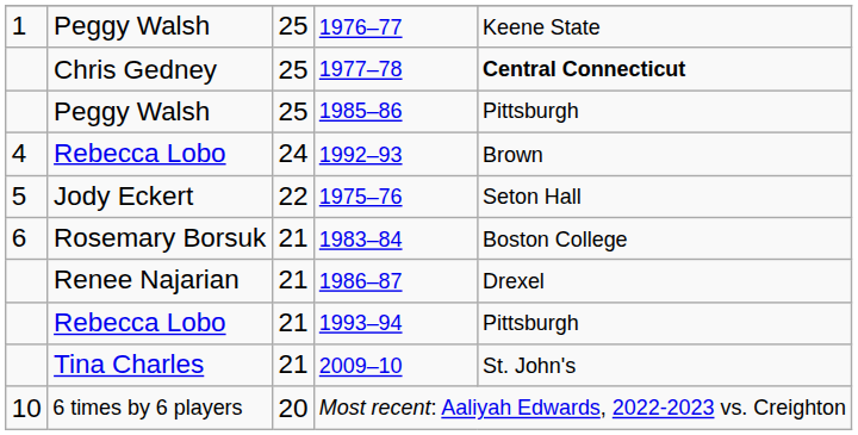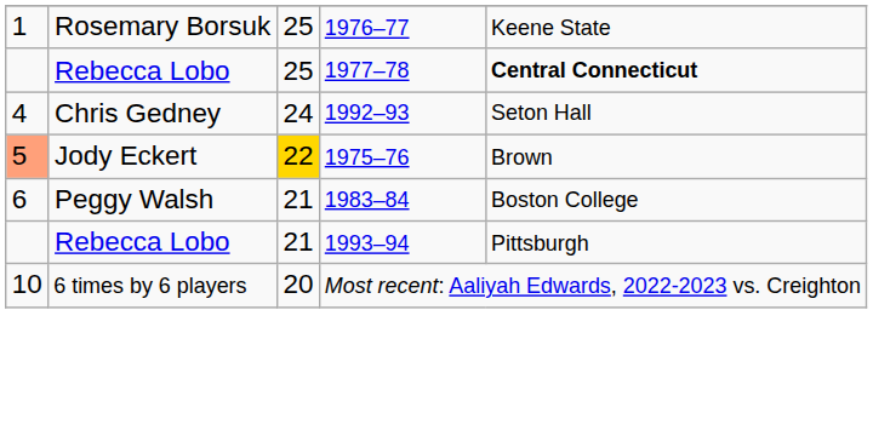 <table class="wikitable">
 <tr>
 </tr>
 <tr>
 <td>1</td>
-<td>Peggy Walsh</td>
+<td>Rosemary Borsuk</td>
 <td>25</td>
 <td style="font-size:80%;"><a href='#'>1976–77</a></td>
 <td style="font-size:80%;">Keene State</td>
 </tr>
 <tr>
 <td></td>
-<td>Chris Gedney</td>
+<td><a href='#'>Rebecca Lobo</a></td>
 <td>25</td>
 <td style="font-size:80%;"><a href='#'>1977–78</a></td>
 <td style="font-size:80%;"><strong>Central Connecticut</strong></td>
 </tr>
 <tr>
-<td></td>
-<td>Peggy Walsh</td>
-<td>25</td>
-<td style="font-size:80%;"><a href='#'>1985–86</a></td>
-<td style="font-size:80%;">Pittsburgh</td>
+<td>4</td>
+<td>Chris Gedney</td>
+<td>24</td>
+<td style="font-size:80%;"><a href='#'>1992–93</a></td>
+<td style="font-size:80%;">Seton Hall</td>
 </tr>
 <tr>
-<td>4</td>
-<td><a href='#'>Rebecca Lobo</a></td>
-<td>24</td>
-<td style="font-size:80%;"><a href='#'>1992–93</a></td>
+<td style="background: lightsalmon;">5</td>
+<td>Jody Eckert</td>
+<td style="background: gold;">22</td>
+<td style="font-size:80%;"><a href='#'>1975–76</a></td>
 <td style="font-size:80%;">Brown</td>
 </tr>
 <tr>
-<td>5</td>
-<td>Jody Eckert</td>
-<td>22</td>
-<td style="font-size:80%;"><a href='#'>1975–76</a></td>
-<td style="font-size:80%;">Seton Hall</td>
-</tr>
-<tr>
 <td>6</td>
-<td>Rosemary Borsuk</td>
+<td>Peggy Walsh</td>
 <td>21</td>
 <td style="font-size:80%;"><a href='#'>1983–84</a></td>
 <td style="font-size:80%;">Boston College</td>
-</tr>
-<tr>
-<td></td>
-<td>Renee Najarian</td>
-<td>21</td>
-<td style="font-size:80%;"><a href='#'>1986–87</a></td>
-<td style="font-size:80%;">Drexel</td>
 </tr>
 <tr>
 <td></td>
 <td><a href='#'>Rebecca Lobo</a></td>
 <td>21</td>
 <td style="font-size:80%;"><a href='#'>1993–94</a></td>
 <td style="font-size:80%;">Pittsburgh</td>
 </tr>
 <tr>
-<td></td>
-<td><a href='#'>Tina Charles</a></td>
-<td>21</td>
-<td style="font-size:80%;"><a href='#'>2009–10</a></td>
-<td style="font-size:80%;">St. John's</td>
-</tr>
-<tr>
 <td>10</td>
 <td style="font-size:80%;">6 times by 6 players</td>
 <td>20</td>
 <td colspan=2 style="font-size:80%;"><em>Most recent</em>: <a href='#'>Aaliyah Edwards</a>, <a href='#'>2022-2023</a> vs. Creighton</td>
 </tr>
 </table>
